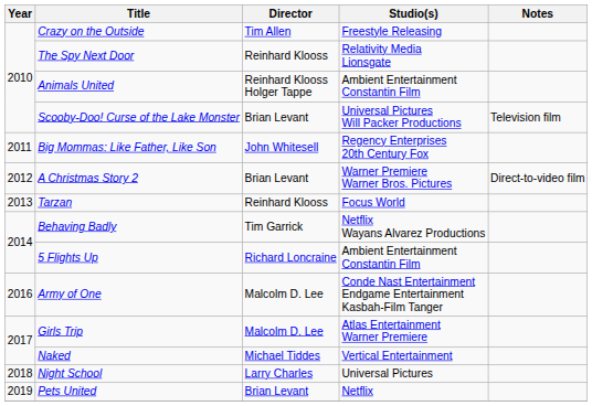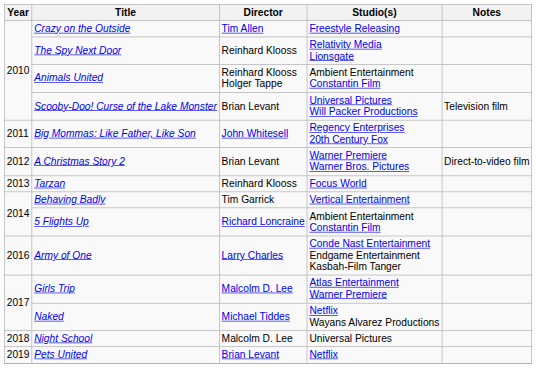 <table class="wikitable sortable">
 <tr>
 <th>Year</th>
 <th>Title</th>
 <th>Director</th>
 <th>Studio(s)</th>
 <th>Notes</th>
 </tr>
 <tr>
 <td rowspan=4>2010</td>
 <td><em><a href='#'>Crazy on the Outside</a></em></td>
 <td><a href='#'>Tim Allen</a></td>
 <td><a href='#'>Freestyle Releasing</a></td>
 <td></td>
 </tr>
 <tr>
 <td><em><a href='#'>The Spy Next Door</a></em></td>
 <td>Reinhard Klooss</td>
 <td><a href='#'>Relativity Media</a><br><a href='#'>Lionsgate</a></td>
 <td></td>
 </tr>
 <tr>
 <td><em><a href='#'>Animals United</a></em></td>
 <td>Reinhard Klooss<br>Holger Tappe</td>
 <td>Ambient Entertainment<br><a href='#'>Constantin Film</a></td>
 <td></td>
 </tr>
 <tr>
 <td><em><a href='#'>Scooby-Doo! Curse of the Lake Monster</a></em></td>
 <td>Brian Levant</td>
 <td><a href='#'>Universal Pictures</a><br><a href='#'>Will Packer Productions</a></td>
 <td>Television film</td>
 </tr>
 <tr>
 <td>2011</td>
 <td><em><a href='#'>Big Mommas: Like Father, Like Son</a></em></td>
 <td><a href='#'>John Whitesell</a></td>
 <td><a href='#'>Regency Enterprises</a><br><a href='#'>20th Century Fox</a></td>
 <td></td>
 </tr>
 <tr>
 <td>2012</td>
 <td><em><a href='#'>A Christmas Story 2</a></em></td>
 <td>Brian Levant</td>
 <td><a href='#'>Warner Premiere</a><br><a href='#'>Warner Bros. Pictures</a></td>
 <td>Direct-to-video film</td>
 </tr>
 <tr>
 <td>2013</td>
 <td><em><a href='#'>Tarzan</a></em></td>
 <td>Reinhard Klooss</td>
 <td><a href='#'>Focus World</a></td>
 <td></td>
 </tr>
 <tr>
 <td rowspan="2">2014</td>
 <td><em><a href='#'>Behaving Badly</a></em></td>
 <td>Tim Garrick</td>
-<td><a href='#'>Netflix</a><br>Wayans Alvarez Productions</td>
+<td><a href='#'>Vertical Entertainment</a></td>
 <td></td>
 </tr>
 <tr>
 <td><em><a href='#'>5 Flights Up</a></em></td>
 <td><a href='#'>Richard Loncraine</a></td>
 <td>Ambient Entertainment<br><a href='#'>Constantin Film</a></td>
 <td></td>
 </tr>
 <tr>
 <td>2016</td>
 <td><em><a href='#'>Army of One</a></em></td>
-<td>Malcolm D. Lee</td>
+<td><a href='#'>Larry Charles</a></td>
 <td><a href='#'>Conde Nast Entertainment</a><br>Endgame Entertainment<br>Kasbah-Film Tanger</td>
 <td></td>
 </tr>
 <tr>
 <td rowspan="2">2017</td>
 <td><em><a href='#'>Girls Trip</a></em></td>
 <td><a href='#'>Malcolm D. Lee</a></td>
 <td><a href='#'>Atlas Entertainment</a><br><a href='#'>Warner Premiere</a></td>
 <td></td>
 </tr>
 <tr>
 <td><em><a href='#'>Naked</a></em></td>
 <td><a href='#'>Michael Tiddes</a></td>
-<td><a href='#'>Vertical Entertainment</a></td>
+<td><a href='#'>Netflix</a><br>Wayans Alvarez Productions</td>
 <td></td>
 </tr>
 <tr>
 <td>2018</td>
 <td><em><a href='#'>Night School</a></em></td>
-<td><a href='#'>Larry Charles</a></td>
+<td>Malcolm D. Lee</td>
 <td>Universal Pictures</td>
 <td></td>
 </tr>
 <tr>
 <td>2019</td>
 <td><em><a href='#'>Pets United</a></em></td>
 <td><a href='#'>Brian Levant</a></td>
 <td><a href='#'>Netflix</a></td>
 <td></td>
 </tr>
 <tr>
 </tr>
 </table>
